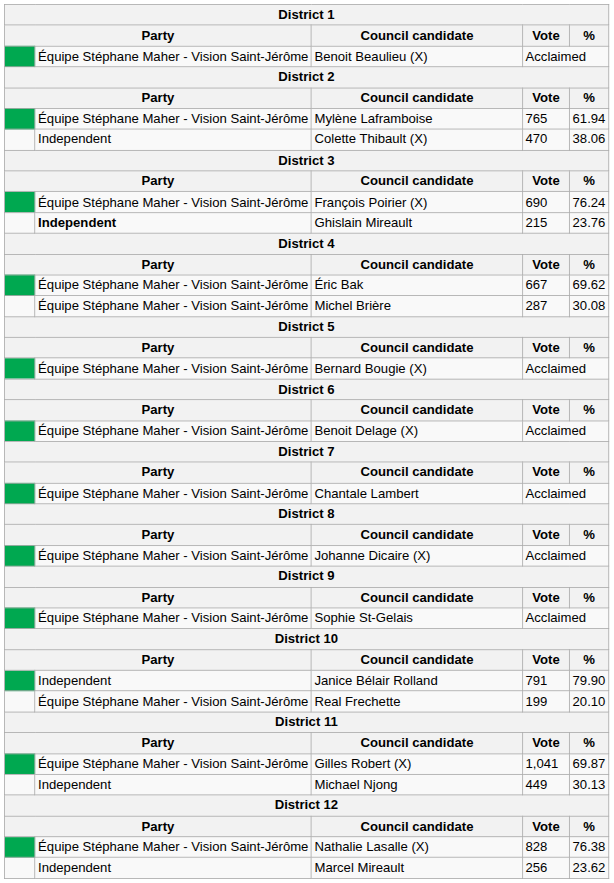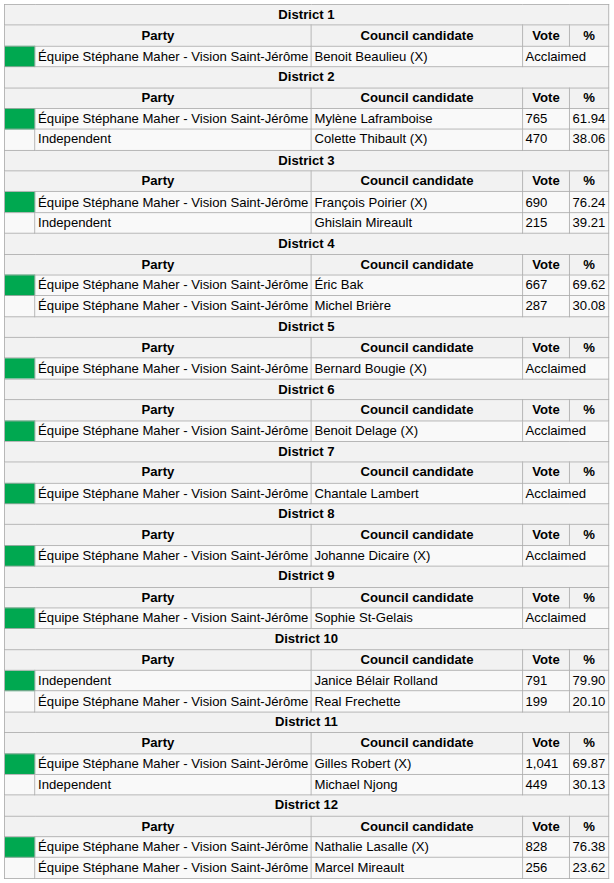 <table class="wikitable">
 <tr>
 <th colspan="5">District 1</th>
 </tr>
 <tr>
 <th bgcolor="#DDDDFF" width="230px" colspan="2">Party</th>
 <th bgcolor="#DDDDFF" width="250px">Council candidate</th>
 <th bgcolor="#DDDDFF" width="50px">Vote</th>
 <th bgcolor="#DDDDFF" width="30px">%</th>
 </tr>
 <tr>
 <td bgcolor=#00A850 width="30px"> </td>
 <td>Équipe Stéphane Maher - Vision Saint-Jérôme</td>
 <td>Benoit Beaulieu (X)</td>
 <td colspan="2">Acclaimed</td>
 </tr>
 <tr>
 <th colspan="5">District 2</th>
 </tr>
 <tr>
 <th bgcolor="#DDDDFF" width="230px" colspan="2">Party</th>
 <th bgcolor="#DDDDFF" width="250px">Council candidate</th>
 <th bgcolor="#DDDDFF" width="50px">Vote</th>
 <th bgcolor="#DDDDFF" width="30px">%</th>
 </tr>
 <tr>
 <td bgcolor=#00A850 width="30px"> </td>
 <td>Équipe Stéphane Maher - Vision Saint-Jérôme</td>
 <td>Mylène Laframboise</td>
 <td>765</td>
 <td>61.94</td>
 </tr>
 <tr>
 <td> </td>
 <td>Independent</td>
 <td>Colette Thibault (X)</td>
 <td>470</td>
 <td>38.06</td>
 </tr>
 <tr>
 <th colspan="5">District 3</th>
 </tr>
 <tr>
 <th bgcolor="#DDDDFF" width="230px" colspan="2">Party</th>
 <th bgcolor="#DDDDFF" width="250px">Council candidate</th>
 <th bgcolor="#DDDDFF" width="50px">Vote</th>
 <th bgcolor="#DDDDFF" width="30px">%</th>
 </tr>
 <tr>
 <td bgcolor=#00A850 width="30px"> </td>
 <td>Équipe Stéphane Maher - Vision Saint-Jérôme</td>
 <td>François Poirier (X)</td>
 <td>690</td>
 <td>76.24</td>
 </tr>
 <tr>
 <td> </td>
-<td><strong>Independent</strong></td>
+<td>Independent</td>
 <td>Ghislain Mireault</td>
 <td>215</td>
-<td>23.76</td>
+<td>39.21</td>
 </tr>
 <tr>
 <th colspan="5">District 4</th>
 </tr>
 <tr>
 <th bgcolor="#DDDDFF" width="230px" colspan="2">Party</th>
 <th bgcolor="#DDDDFF" width="250px">Council candidate</th>
 <th bgcolor="#DDDDFF" width="50px">Vote</th>
 <th bgcolor="#DDDDFF" width="30px">%</th>
 </tr>
 <tr>
 <td bgcolor=#00A850 width="30px"> </td>
 <td>Équipe Stéphane Maher - Vision Saint-Jérôme</td>
 <td>Éric Bak</td>
 <td>667</td>
 <td>69.62</td>
 </tr>
 <tr>
 <td> </td>
 <td>Équipe Stéphane Maher - Vision Saint-Jérôme</td>
 <td>Michel Brière</td>
 <td>287</td>
 <td>30.08</td>
 </tr>
 <tr>
 <th colspan="5">District 5</th>
 </tr>
 <tr>
 <th bgcolor="#DDDDFF" width="230px" colspan="2">Party</th>
 <th bgcolor="#DDDDFF" width="250px">Council candidate</th>
 <th bgcolor="#DDDDFF" width="50px">Vote</th>
 <th bgcolor="#DDDDFF" width="30px">%</th>
 </tr>
 <tr>
 <td bgcolor=#00A850 width="30px"> </td>
 <td>Équipe Stéphane Maher - Vision Saint-Jérôme</td>
 <td>Bernard Bougie (X)</td>
 <td colspan="2">Acclaimed</td>
 </tr>
 <tr>
 <th colspan="5">District 6</th>
 </tr>
 <tr>
 <th bgcolor="#DDDDFF" width="230px" colspan="2">Party</th>
 <th bgcolor="#DDDDFF" width="250px">Council candidate</th>
 <th bgcolor="#DDDDFF" width="50px">Vote</th>
 <th bgcolor="#DDDDFF" width="30px">%</th>
 </tr>
 <tr>
 <td bgcolor=#00A850 width="30px"> </td>
 <td>Équipe Stéphane Maher - Vision Saint-Jérôme</td>
 <td>Benoit Delage (X)</td>
 <td colspan="2">Acclaimed</td>
 </tr>
 <tr>
 <th colspan="5">District 7</th>
 </tr>
 <tr>
 <th bgcolor="#DDDDFF" width="230px" colspan="2">Party</th>
 <th bgcolor="#DDDDFF" width="250px">Council candidate</th>
 <th bgcolor="#DDDDFF" width="50px">Vote</th>
 <th bgcolor="#DDDDFF" width="30px">%</th>
 </tr>
 <tr>
 <td bgcolor=#00A850 width="30px"> </td>
 <td>Équipe Stéphane Maher - Vision Saint-Jérôme</td>
 <td>Chantale Lambert</td>
 <td colspan="2">Acclaimed</td>
 </tr>
 <tr>
 <th colspan="5">District 8</th>
 </tr>
 <tr>
 <th bgcolor="#DDDDFF" width="230px" colspan="2">Party</th>
 <th bgcolor="#DDDDFF" width="250px">Council candidate</th>
 <th bgcolor="#DDDDFF" width="50px">Vote</th>
 <th bgcolor="#DDDDFF" width="30px">%</th>
 </tr>
 <tr>
 <td bgcolor=#00A850 width="30px"> </td>
 <td>Équipe Stéphane Maher - Vision Saint-Jérôme</td>
 <td>Johanne Dicaire (X)</td>
 <td colspan="2">Acclaimed</td>
 </tr>
 <tr>
 <th colspan="5">District 9</th>
 </tr>
 <tr>
 <th bgcolor="#DDDDFF" width="230px" colspan="2">Party</th>
 <th bgcolor="#DDDDFF" width="250px">Council candidate</th>
 <th bgcolor="#DDDDFF" width="50px">Vote</th>
 <th bgcolor="#DDDDFF" width="30px">%</th>
 </tr>
 <tr>
 <td bgcolor=#00A850 width="30px"> </td>
 <td>Équipe Stéphane Maher - Vision Saint-Jérôme</td>
 <td>Sophie St-Gelais</td>
 <td colspan="2">Acclaimed</td>
 </tr>
 <tr>
 <th colspan="5">District 10</th>
 </tr>
 <tr>
 <th bgcolor="#DDDDFF" width="230px" colspan="2">Party</th>
 <th bgcolor="#DDDDFF" width="250px">Council candidate</th>
 <th bgcolor="#DDDDFF" width="50px">Vote</th>
 <th bgcolor="#DDDDFF" width="30px">%</th>
 </tr>
 <tr>
 <td bgcolor=#00A850 width="30px"> </td>
 <td>Independent</td>
 <td>Janice Bélair Rolland</td>
 <td>791</td>
 <td>79.90</td>
 </tr>
 <tr>
 <td> </td>
 <td>Équipe Stéphane Maher - Vision Saint-Jérôme</td>
 <td>Real Frechette</td>
 <td>199</td>
 <td>20.10</td>
 </tr>
 <tr>
 <th colspan="5">District 11</th>
 </tr>
 <tr>
 <th bgcolor="#DDDDFF" width="230px" colspan="2">Party</th>
 <th bgcolor="#DDDDFF" width="250px">Council candidate</th>
 <th bgcolor="#DDDDFF" width="50px">Vote</th>
 <th bgcolor="#DDDDFF" width="30px">%</th>
 </tr>
 <tr>
 <td bgcolor=#00A850 width="30px"> </td>
 <td>Équipe Stéphane Maher - Vision Saint-Jérôme</td>
 <td>Gilles Robert (X)</td>
 <td>1,041</td>
 <td>69.87</td>
 </tr>
 <tr>
 <td> </td>
 <td>Independent</td>
 <td>Michael Njong</td>
 <td>449</td>
 <td>30.13</td>
 </tr>
 <tr>
 <th colspan="5">District 12</th>
 </tr>
 <tr>
 <th bgcolor="#DDDDFF" width="230px" colspan="2">Party</th>
 <th bgcolor="#DDDDFF" width="250px">Council candidate</th>
 <th bgcolor="#DDDDFF" width="50px">Vote</th>
 <th bgcolor="#DDDDFF" width="30px">%</th>
 </tr>
 <tr>
 <td bgcolor=#00A850 width="30px"> </td>
 <td>Équipe Stéphane Maher - Vision Saint-Jérôme</td>
 <td>Nathalie Lasalle (X)</td>
 <td>828</td>
 <td>76.38</td>
 </tr>
 <tr>
 <td> </td>
-<td>Independent</td>
+<td>Équipe Stéphane Maher - Vision Saint-Jérôme</td>
 <td>Marcel Mireault</td>
 <td>256</td>
 <td>23.62</td>
 </tr>
 </table>
